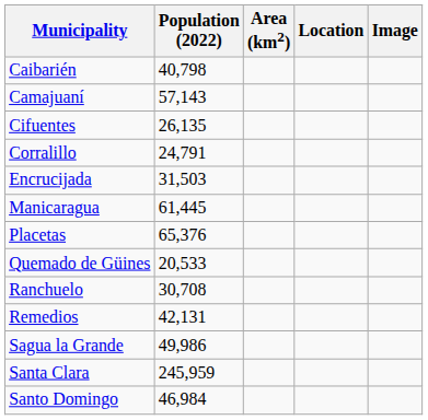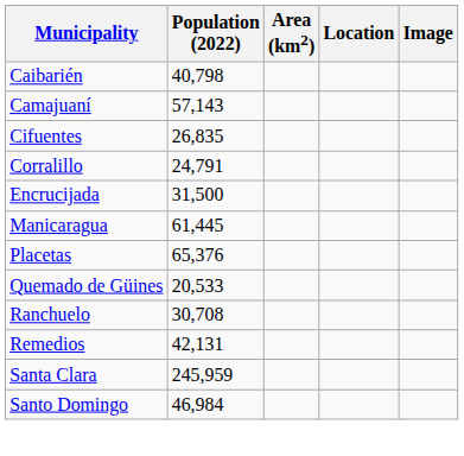 <table class="wikitable sortable">
 <tr>
 <th><a href='#'>Municipality</a></th>
 <th>Population<br>(2022)</th>
 <th>Area<br>(km<sup>2</sup>)</th>
 <th>Location</th>
 <th>Image</th>
 </tr>
 <tr>
 <td><a href='#'>Caibarién</a></td>
 <td>40,798</td>
 <td></td>
 <td><small></small></td>
 <td></td>
 </tr>
 <tr>
 <td><a href='#'>Camajuaní</a></td>
 <td>57,143</td>
 <td></td>
 <td><small></small></td>
 <td></td>
 </tr>
 <tr>
 <td><a href='#'>Cifuentes</a></td>
-<td>26,135</td>
+<td>26,835</td>
 <td></td>
 <td><small></small></td>
 <td></td>
 </tr>
 <tr>
 <td><a href='#'>Corralillo</a></td>
 <td>24,791</td>
 <td></td>
 <td><small></small></td>
 <td></td>
 </tr>
 <tr>
 <td><a href='#'>Encrucijada</a></td>
-<td>31,503</td>
+<td>31,500</td>
 <td></td>
 <td><small></small></td>
 <td></td>
 </tr>
 <tr>
 <td><a href='#'>Manicaragua</a></td>
 <td>61,445</td>
 <td></td>
 <td><small></small></td>
 <td></td>
 </tr>
 <tr>
 <td><a href='#'>Placetas</a></td>
 <td>65,376</td>
 <td></td>
 <td><small></small></td>
 <td></td>
 </tr>
 <tr>
 <td><a href='#'>Quemado de Güines</a></td>
 <td>20,533</td>
 <td></td>
 <td><small></small></td>
 <td></td>
 </tr>
 <tr>
 <td><a href='#'>Ranchuelo</a></td>
 <td>30,708</td>
 <td></td>
 <td><small></small></td>
 <td></td>
 </tr>
 <tr>
 <td><a href='#'>Remedios</a></td>
 <td>42,131</td>
 <td></td>
 <td><small></small></td>
 <td></td>
 </tr>
 <tr>
-<td><a href='#'>Sagua la Grande</a></td>
-<td>49,986</td>
-<td></td>
-<td><small></small></td>
-<td></td>
-</tr>
-<tr>
 <td><a href='#'>Santa Clara</a></td>
 <td>245,959</td>
 <td></td>
 <td><small></small></td>
 <td></td>
 </tr>
 <tr>
 <td><a href='#'>Santo Domingo</a></td>
 <td>46,984</td>
 <td></td>
 <td><small></small></td>
 <td></td>
 </tr>
 </table>
